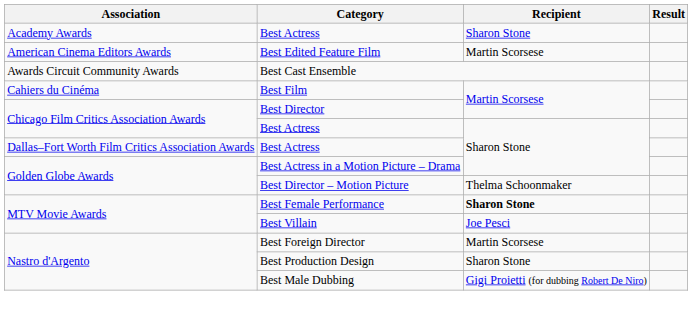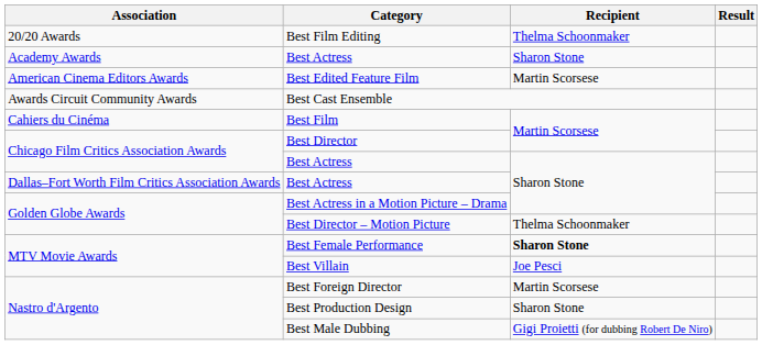 <table class="wikitable plainrowheaders">
 <tr>
 <th scope="col">Association</th>
 <th scope="col">Category</th>
 <th scope="col">Recipient</th>
 <th scope="col">Result</th>
+</tr>
+<tr>
+<td>20/20 Awards</td>
+<td>Best Film Editing</td>
+<td><a href='#'>Thelma Schoonmaker</a></td>
+<td></td>
 </tr>
 <tr>
 <td><a href='#'>Academy Awards</a></td>
 <td><a href='#'>Best Actress</a></td>
 <td><a href='#'>Sharon Stone</a></td>
 <td></td>
 </tr>
 <tr>
 <td><a href='#'>American Cinema Editors Awards</a></td>
 <td><a href='#'>Best Edited Feature Film</a></td>
 <td>Martin Scorsese</td>
 <td></td>
 </tr>
 <tr>
 <td>Awards Circuit Community Awards</td>
 <td colspan="2">Best Cast Ensemble</td>
 <td></td>
 </tr>
 <tr>
 <td><a href='#'>Cahiers du Cinéma</a></td>
 <td><a href='#'>Best Film</a></td>
 <td rowspan="2"><a href='#'>Martin Scorsese</a></td>
 <td></td>
 </tr>
 <tr>
 <td rowspan="2"><a href='#'>Chicago Film Critics Association Awards</a></td>
 <td><a href='#'>Best Director</a></td>
 <td></td>
 </tr>
 <tr>
 <td><a href='#'>Best Actress</a></td>
 <td rowspan="3">Sharon Stone</td>
 <td></td>
 </tr>
 <tr>
 <td><a href='#'>Dallas–Fort Worth Film Critics Association Awards</a></td>
 <td><a href='#'>Best Actress</a></td>
 <td></td>
 </tr>
 <tr>
 <td rowspan="2"><a href='#'>Golden Globe Awards</a></td>
 <td><a href='#'>Best Actress in a Motion Picture – Drama</a></td>
 <td></td>
 </tr>
 <tr>
 <td><a href='#'>Best Director – Motion Picture</a></td>
 <td>Thelma Schoonmaker</td>
 <td></td>
 </tr>
 <tr>
 <td rowspan="2"><a href='#'>MTV Movie Awards</a></td>
 <td><a href='#'>Best Female Performance</a></td>
 <td><strong>Sharon Stone</strong></td>
 <td></td>
 </tr>
 <tr>
 <td><a href='#'>Best Villain</a></td>
 <td><a href='#'>Joe Pesci</a></td>
 <td></td>
 </tr>
 <tr>
 <td rowspan="3"><a href='#'>Nastro d'Argento</a></td>
 <td>Best Foreign Director</td>
 <td>Martin Scorsese</td>
 <td></td>
 </tr>
 <tr>
 <td>Best Production Design</td>
 <td>Sharon Stone</td>
 <td></td>
 </tr>
 <tr>
 <td>Best Male Dubbing</td>
 <td><a href='#'>Gigi Proietti</a> <small>(for dubbing <a href='#'>Robert De Niro</a>)</small></td>
 <td></td>
 </tr>
 </table>
